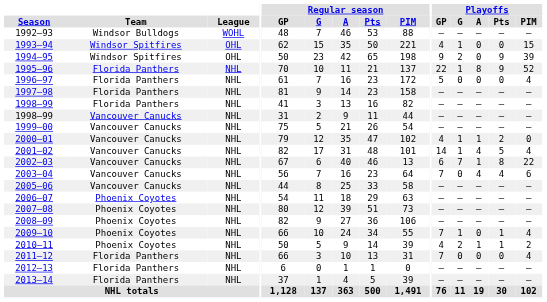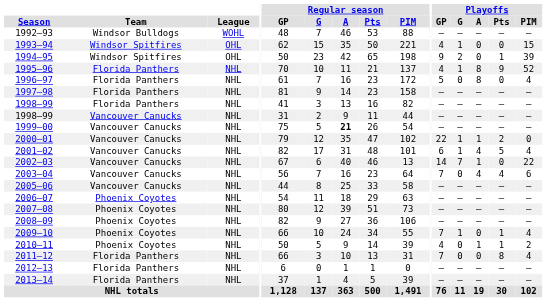 <table border="0" cellpadding="1" cellspacing="0" style="text-align:center; width:60em">
 <tr bgcolor="#e0e0e0">
 <th colspan="3" bgcolor="#ffffff"></th>
 <th rowspan="100" bgcolor="#ffffff"></th>
 <th colspan="5"><a href='#'>Regular season</a></th>
 <th rowspan="100" bgcolor="#ffffff"></th>
 <th colspan="5"><a href='#'>Playoffs</a></th>
 </tr>
 <tr bgcolor="#e0e0e0">
 <th><a href='#'>Season</a></th>
 <th>Team</th>
 <th>League</th>
 <th>GP</th>
 <th><a href='#'>G</a></th>
 <th><a href='#'>A</a></th>
 <th><a href='#'>Pts</a></th>
 <th><a href='#'>PIM</a></th>
 <th>GP</th>
 <th>G</th>
 <th>A</th>
 <th>Pts</th>
 <th>PIM</th>
 </tr>
 <tr>
 <td>1992–93</td>
 <td>Windsor Bulldogs</td>
 <td><a href='#'>WOHL</a></td>
 <td>48</td>
 <td>7</td>
 <td>46</td>
 <td>53</td>
 <td>88</td>
 <td>—</td>
 <td>—</td>
 <td>—</td>
 <td>—</td>
 <td>—</td>
 </tr>
 <tr bgcolor="#f0f0f0">
 <td><a href='#'>1993–94</a></td>
 <td><a href='#'>Windsor Spitfires</a></td>
 <td><a href='#'>OHL</a></td>
 <td>62</td>
 <td>15</td>
 <td>35</td>
 <td>50</td>
 <td>221</td>
 <td>4</td>
 <td>1</td>
 <td>0</td>
 <td>0</td>
 <td>15</td>
 </tr>
 <tr>
 <td><a href='#'>1994–95</a></td>
 <td>Windsor Spitfires</td>
 <td>OHL</td>
 <td>50</td>
 <td>23</td>
 <td>42</td>
 <td>65</td>
 <td>198</td>
 <td>9</td>
 <td>2</td>
 <td>0</td>
-<td>9</td>
+<td>1</td>
 <td>39</td>
 </tr>
 <tr bgcolor="#f0f0f0">
 <td><a href='#'>1995–96</a></td>
 <td><a href='#'>Florida Panthers</a></td>
 <td><a href='#'>NHL</a></td>
 <td>70</td>
 <td>10</td>
 <td>11</td>
 <td>21</td>
 <td>137</td>
-<td>22</td>
+<td>4</td>
 <td>1</td>
 <td>8</td>
 <td>9</td>
 <td>52</td>
 </tr>
 <tr>
 <td><a href='#'>1996–97</a></td>
 <td>Florida Panthers</td>
 <td>NHL</td>
 <td>61</td>
 <td>7</td>
 <td>16</td>
 <td>23</td>
 <td>172</td>
 <td>5</td>
 <td>0</td>
-<td>0</td>
+<td>8</td>
 <td>0</td>
 <td>4</td>
 </tr>
 <tr bgcolor="#f0f0f0">
 <td><a href='#'>1997–98</a></td>
 <td>Florida Panthers</td>
 <td>NHL</td>
 <td>81</td>
 <td>9</td>
 <td>14</td>
 <td>23</td>
 <td>158</td>
 <td>—</td>
 <td>—</td>
 <td>—</td>
 <td>—</td>
 <td>—</td>
 </tr>
 <tr>
 <td><a href='#'>1998–99</a></td>
 <td>Florida Panthers</td>
 <td>NHL</td>
 <td>41</td>
 <td>3</td>
 <td>13</td>
 <td>16</td>
 <td>82</td>
 <td>—</td>
 <td>—</td>
 <td>—</td>
 <td>—</td>
 <td>—</td>
 </tr>
 <tr bgcolor="#f0f0f0">
 <td>1998–99</td>
 <td><a href='#'>Vancouver Canucks</a></td>
 <td>NHL</td>
 <td>31</td>
 <td>2</td>
 <td>9</td>
 <td>11</td>
 <td>44</td>
 <td>—</td>
 <td>—</td>
 <td>—</td>
 <td>—</td>
 <td>—</td>
 </tr>
 <tr>
 <td><a href='#'>1999–00</a></td>
 <td>Vancouver Canucks</td>
 <td>NHL</td>
 <td>75</td>
 <td>5</td>
-<td>21</td>
+<td><strong>21</strong></td>
 <td>26</td>
 <td>54</td>
 <td>—</td>
 <td>—</td>
 <td>—</td>
 <td>—</td>
 <td>—</td>
 </tr>
 <tr bgcolor="#f0f0f0">
 <td><a href='#'>2000–01</a></td>
 <td>Vancouver Canucks</td>
 <td>NHL</td>
 <td>79</td>
 <td>12</td>
 <td>35</td>
 <td>47</td>
 <td>102</td>
-<td>4</td>
+<td>22</td>
 <td>1</td>
 <td>1</td>
 <td>2</td>
 <td>0</td>
 </tr>
 <tr>
 <td><a href='#'>2001–02</a></td>
 <td>Vancouver Canucks</td>
 <td>NHL</td>
 <td>82</td>
 <td>17</td>
 <td>31</td>
 <td>48</td>
 <td>101</td>
-<td>14</td>
+<td>6</td>
 <td>1</td>
 <td>4</td>
 <td>5</td>
 <td>4</td>
 </tr>
 <tr bgcolor="#f0f0f0">
 <td><a href='#'>2002–03</a></td>
 <td>Vancouver Canucks</td>
 <td>NHL</td>
 <td>67</td>
 <td>6</td>
 <td>40</td>
 <td>46</td>
 <td>13</td>
-<td>6</td>
+<td>14</td>
 <td>7</td>
 <td>1</td>
-<td>8</td>
+<td>0</td>
 <td>22</td>
 </tr>
 <tr>
 <td><a href='#'>2003–04</a></td>
 <td>Vancouver Canucks</td>
 <td>NHL</td>
 <td>56</td>
 <td>7</td>
 <td>16</td>
 <td>23</td>
 <td>64</td>
 <td>7</td>
 <td>0</td>
 <td>4</td>
 <td>4</td>
 <td>6</td>
 </tr>
 <tr bgcolor="#f0f0f0">
 <td><a href='#'>2005–06</a></td>
 <td>Vancouver Canucks</td>
 <td>NHL</td>
 <td>44</td>
 <td>8</td>
 <td>25</td>
 <td>33</td>
 <td>58</td>
 <td>—</td>
 <td>—</td>
 <td>—</td>
 <td>—</td>
 <td>—</td>
 </tr>
 <tr>
 <td><a href='#'>2006–07</a></td>
 <td><a href='#'>Phoenix Coyotes</a></td>
 <td>NHL</td>
 <td>54</td>
 <td>11</td>
 <td>18</td>
 <td>29</td>
 <td>63</td>
 <td>—</td>
 <td>—</td>
 <td>—</td>
 <td>—</td>
 <td>—</td>
 </tr>
 <tr bgcolor="#f0f0f0">
 <td><a href='#'>2007–08</a></td>
 <td>Phoenix Coyotes</td>
 <td>NHL</td>
 <td>80</td>
 <td>12</td>
 <td>39</td>
 <td>51</td>
 <td>73</td>
 <td>—</td>
 <td>—</td>
 <td>—</td>
 <td>—</td>
 <td>—</td>
 </tr>
 <tr>
 <td><a href='#'>2008–09</a></td>
 <td>Phoenix Coyotes</td>
 <td>NHL</td>
 <td>82</td>
 <td>9</td>
 <td>27</td>
 <td>36</td>
 <td>106</td>
 <td>—</td>
 <td>—</td>
 <td>—</td>
 <td>—</td>
 <td>—</td>
 </tr>
 <tr bgcolor="#f0f0f0">
 <td><a href='#'>2009–10</a></td>
 <td>Phoenix Coyotes</td>
 <td>NHL</td>
 <td>66</td>
 <td>10</td>
 <td>24</td>
 <td>34</td>
 <td>55</td>
 <td>7</td>
 <td>1</td>
 <td>0</td>
 <td>1</td>
 <td>4</td>
 </tr>
 <tr>
 <td><a href='#'>2010–11</a></td>
 <td>Phoenix Coyotes</td>
 <td>NHL</td>
 <td>50</td>
 <td>5</td>
 <td>9</td>
 <td>14</td>
 <td>39</td>
 <td>4</td>
-<td>2</td>
+<td>0</td>
 <td>1</td>
 <td>1</td>
 <td>2</td>
 </tr>
 <tr bgcolor="#f0f0f0">
 <td><a href='#'>2011–12</a></td>
 <td>Florida Panthers</td>
 <td>NHL</td>
 <td>66</td>
 <td>3</td>
 <td>10</td>
 <td>13</td>
 <td>31</td>
 <td>7</td>
 <td>0</td>
 <td>0</td>
-<td>0</td>
+<td>8</td>
 <td>4</td>
 </tr>
 <tr>
 <td><a href='#'>2012–13</a></td>
 <td>Florida Panthers</td>
 <td>NHL</td>
 <td>6</td>
 <td>0</td>
 <td>1</td>
 <td>1</td>
 <td>0</td>
 <td>—</td>
 <td>—</td>
 <td>—</td>
 <td>—</td>
 <td>—</td>
 </tr>
 <tr bgcolor="#f0f0f0">
 <td><a href='#'>2013–14</a></td>
 <td>Florida Panthers</td>
 <td>NHL</td>
 <td>37</td>
 <td>1</td>
 <td>4</td>
 <td>5</td>
 <td>39</td>
 <td>—</td>
 <td>—</td>
 <td>—</td>
 <td>—</td>
 <td>—</td>
 </tr>
 <tr bgcolor="#e0e0e0">
 <th colspan="3">NHL totals</th>
 <th>1,128</th>
 <th>137</th>
 <th>363</th>
 <th>500</th>
 <th>1,491</th>
 <th>76</th>
 <th>11</th>
 <th>19</th>
 <th>30</th>
 <th>102</th>
 </tr>
 </table>
